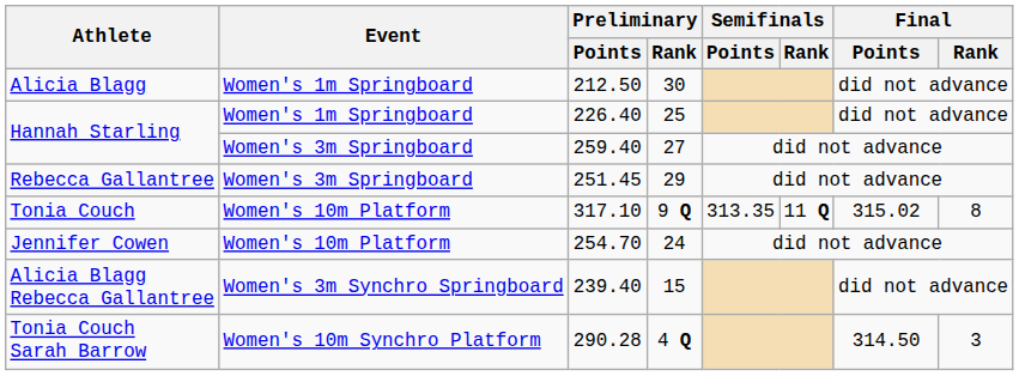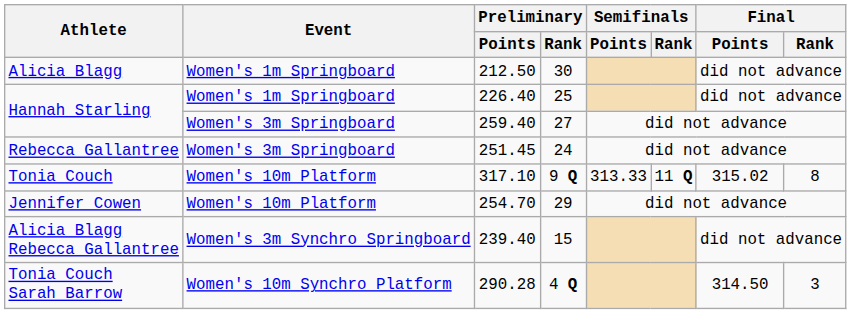 <table class=wikitable style="font-size:90%">
 <tr>
 <th rowspan="2">Athlete</th>
 <th rowspan="2">Event</th>
 <th colspan="2">Preliminary</th>
 <th colspan="2">Semifinals</th>
 <th colspan="2">Final</th>
 </tr>
 <tr>
 <th>Points</th>
 <th>Rank</th>
 <th>Points</th>
 <th>Rank</th>
 <th>Points</th>
 <th>Rank</th>
 </tr>
 <tr>
 <td><a href='#'>Alicia Blagg</a></td>
 <td><a href='#'>Women's 1m Springboard</a></td>
 <td align=center>212.50</td>
 <td align=center>30</td>
 <td colspan="2" style="background:wheat;"></td>
 <td style="text-align:center;" colspan="2">did not advance</td>
 </tr>
 <tr>
 <td rowspan="2"><a href='#'>Hannah Starling</a></td>
 <td><a href='#'>Women's 1m Springboard</a></td>
 <td align=center>226.40</td>
 <td align=center>25</td>
 <td colspan="2" style="background:wheat;"></td>
 <td style="text-align:center;" colspan="2">did not advance</td>
 </tr>
 <tr>
 <td><a href='#'>Women's 3m Springboard</a></td>
 <td align=center>259.40</td>
 <td align=center>27</td>
 <td align=center colspan=4>did not advance</td>
 </tr>
 <tr>
 <td><a href='#'>Rebecca Gallantree</a></td>
 <td><a href='#'>Women's 3m Springboard</a></td>
 <td align=center>251.45</td>
-<td align=center>29</td>
+<td align=center>24</td>
 <td align=center colspan=4>did not advance</td>
 </tr>
 <tr>
 <td><a href='#'>Tonia Couch</a></td>
 <td><a href='#'>Women's 10m Platform</a></td>
 <td align=center>317.10</td>
 <td align=center>9 <strong>Q</strong></td>
-<td align=center>313.35</td>
+<td align=center>313.33</td>
 <td align=center>11 <strong>Q</strong></td>
 <td align=center>315.02</td>
 <td align=center>8</td>
 </tr>
 <tr>
 <td><a href='#'>Jennifer Cowen</a></td>
 <td><a href='#'>Women's 10m Platform</a></td>
 <td align=center>254.70</td>
-<td align=center>24</td>
+<td align=center>29</td>
 <td align=center colspan=4>did not advance</td>
 </tr>
 <tr>
 <td><a href='#'>Alicia Blagg</a><br><a href='#'>Rebecca Gallantree</a></td>
 <td><a href='#'>Women's 3m Synchro Springboard</a></td>
 <td align=center>239.40</td>
 <td align=center>15</td>
 <td colspan="2" style="background:wheat;"></td>
 <td style="text-align:center;" colspan="2">did not advance</td>
 </tr>
 <tr>
 <td><a href='#'>Tonia Couch</a><br><a href='#'>Sarah Barrow</a></td>
 <td><a href='#'>Women's 10m Synchro Platform</a></td>
 <td align=center>290.28</td>
 <td align=center>4 <strong>Q</strong></td>
 <td colspan="2" style="background:wheat;"></td>
 <td align=center>314.50</td>
 <td align=center>3</td>
 </tr>
 </table>
